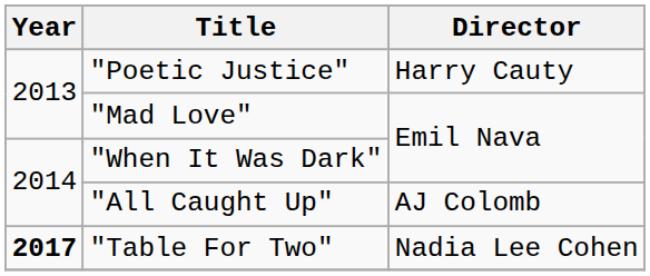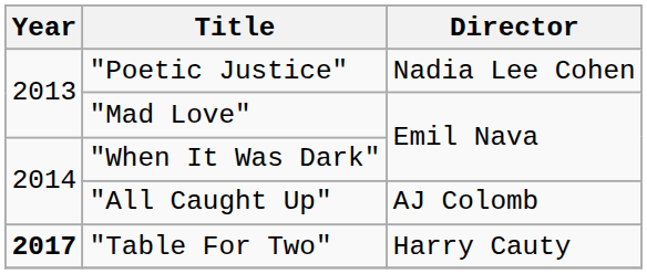 <table class="wikitable plainrowheaders" style="text-align:left;">
 <tr>
 <th scope="col">Year</th>
 <th scope="col">Title</th>
 <th scope="col">Director</th>
 </tr>
 <tr>
 <td rowspan="2">2013</td>
 <td>"Poetic Justice"</td>
-<td>Harry Cauty</td>
+<td>Nadia Lee Cohen</td>
 </tr>
 <tr>
 <td>"Mad Love"</td>
 <td rowspan="2">Emil Nava</td>
 </tr>
 <tr>
 <td rowspan="2">2014</td>
 <td>"When It Was Dark"</td>
 </tr>
 <tr>
 <td>"All Caught Up"</td>
 <td>AJ Colomb</td>
 </tr>
 <tr>
 <td><strong>2017</strong></td>
 <td>"Table For Two"</td>
-<td>Nadia Lee Cohen</td>
+<td>Harry Cauty</td>
 </tr>
 <tr>
 </tr>
 </table>
